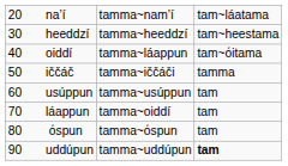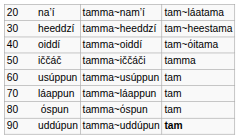 <table class="wikitable">
 <tr>
 <td>20         na’í</td>
 <td>tamma~nam’í</td>
 <td>tam~láatama</td>
 </tr>
 <tr>
 <td>30         heeddzí</td>
 <td>tamma~heeddzí</td>
 <td>tam~heestama</td>
 </tr>
 <tr>
 <td>40         oiddí</td>
-<td>tamma~láappun</td>
+<td>tamma~oiddí</td>
 <td>tam~όitama</td>
 </tr>
 <tr>
 <td>50         iččáč</td>
 <td>tamma~iččáči</td>
 <td>tamma</td>
 </tr>
 <tr>
 <td>60         usúppun</td>
 <td>tamma~usúppun</td>
 <td>tam</td>
 </tr>
 <tr>
 <td>70         láappun</td>
-<td>tamma~oiddí</td>
+<td>tamma~láappun</td>
 <td>tam</td>
 </tr>
 <tr>
 <td>80        όspun</td>
 <td>tamma~όspun</td>
 <td>tam</td>
 </tr>
 <tr>
 <td>90         uddúpun</td>
 <td>tamma~uddúpun</td>
 <td><strong>tam    </strong></td>
 </tr>
 </table>
